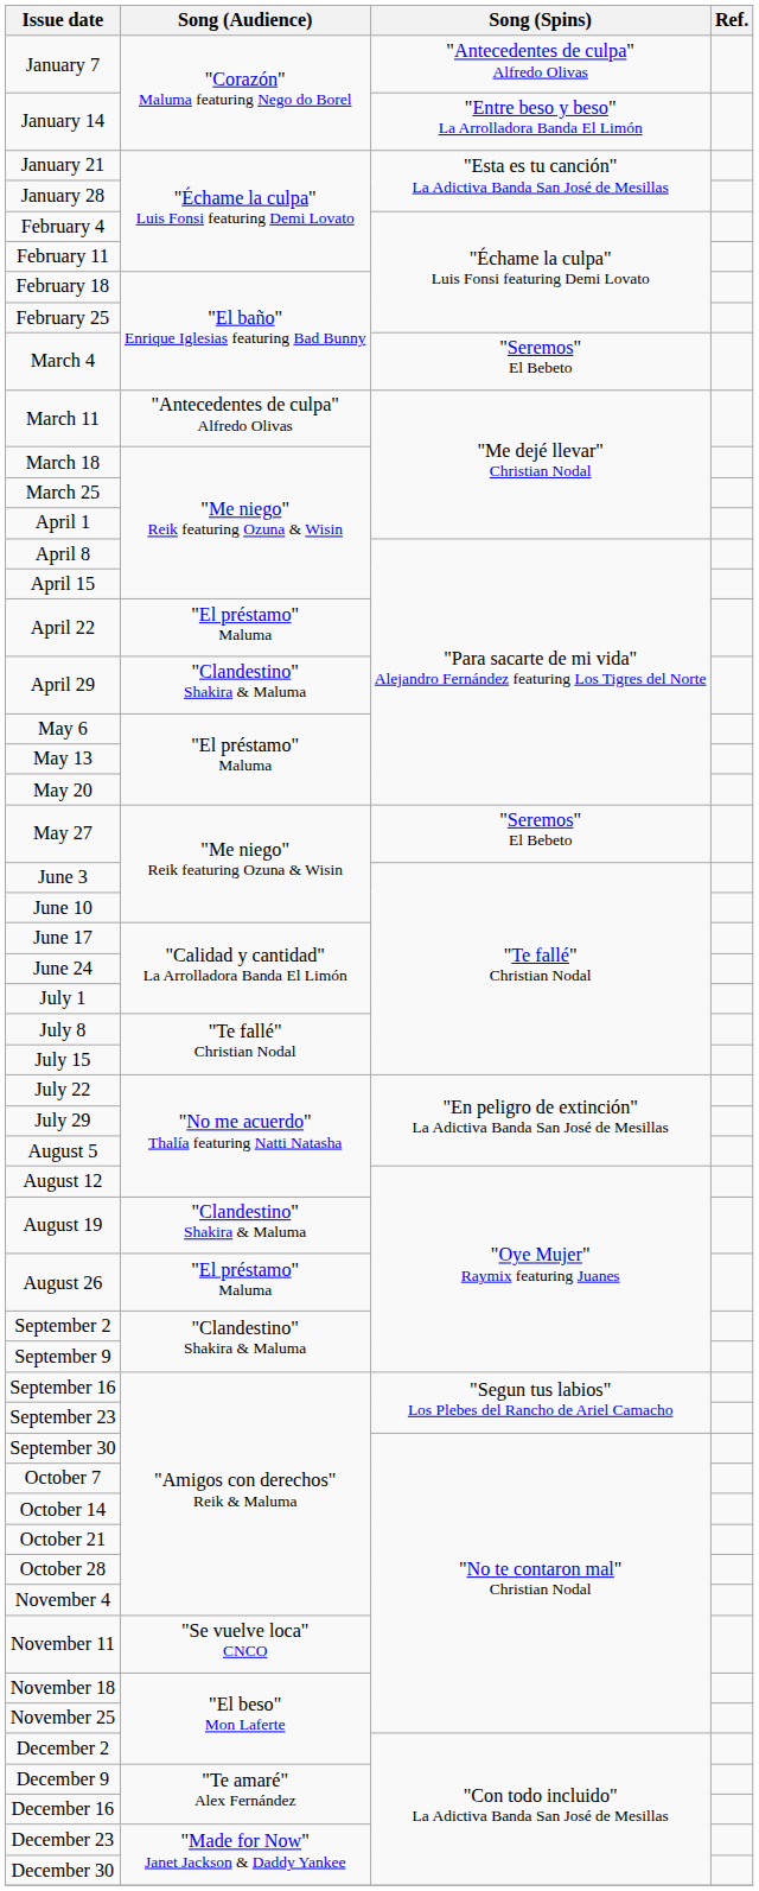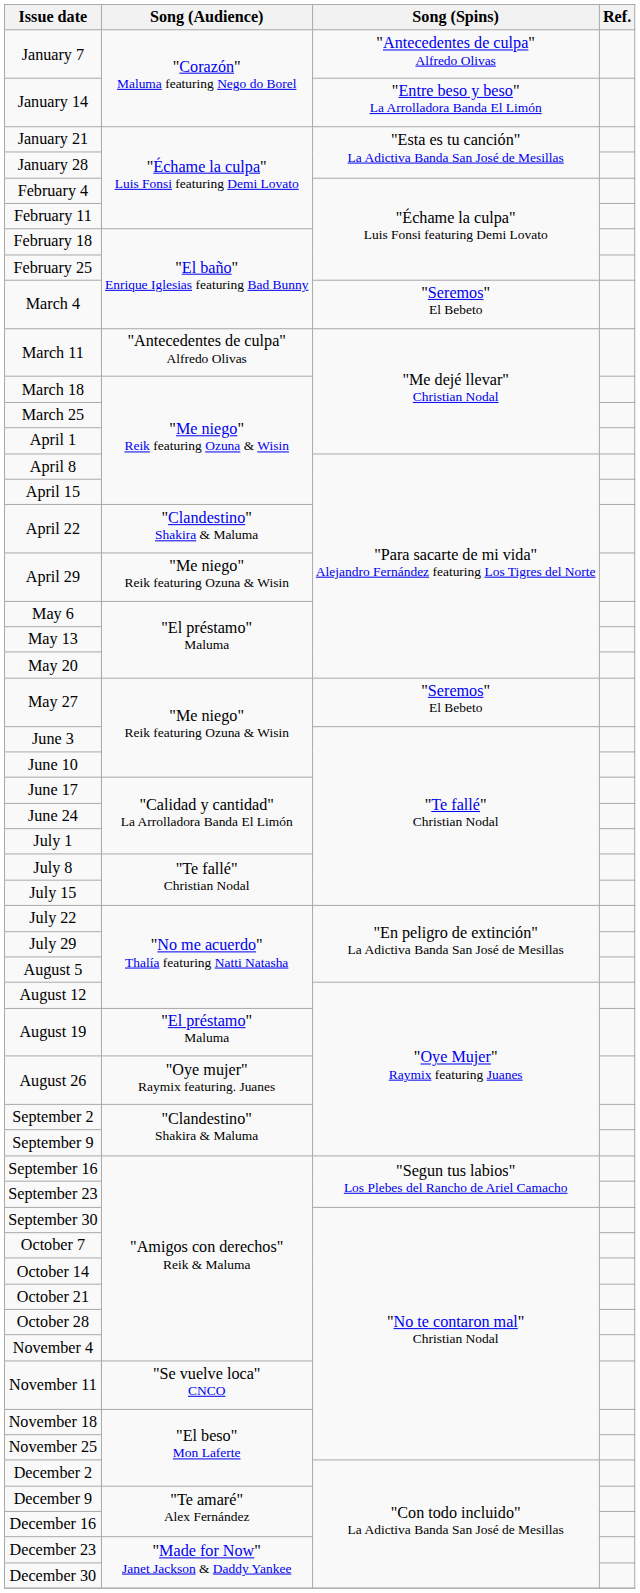 <table class="wikitable" style="text-align: center;">
 <tr>
 <th>Issue date</th>
 <th>Song (Audience)</th>
 <th>Song (Spins)</th>
 <th>Ref.</th>
 </tr>
 <tr>
 <td>January 7</td>
 <td rowspan="2">"<a href='#'>Corazón</a>"<br><sup><a href='#'>Maluma</a> featuring <a href='#'>Nego do Borel</a></sup></td>
 <td>"<a href='#'>Antecedentes de culpa</a>"<br><sup><a href='#'>Alfredo Olivas</a></sup></td>
 <td></td>
 </tr>
 <tr>
 <td>January 14</td>
 <td>"<a href='#'>Entre beso y beso</a>"<br><sup><a href='#'>La Arrolladora Banda El Limón</a></sup></td>
 <td></td>
 </tr>
 <tr>
 <td>January 21</td>
 <td rowspan="4">"<a href='#'>Échame la culpa</a>"<br><sup><a href='#'>Luis Fonsi</a> featuring <a href='#'>Demi Lovato</a></sup></td>
 <td rowspan="2">"Esta es tu canción"<br><sup><a href='#'>La Adictiva Banda San José de Mesillas</a></sup></td>
 <td></td>
 </tr>
 <tr>
 <td>January 28</td>
 <td></td>
 </tr>
 <tr>
 <td>February 4</td>
 <td rowspan="4">"Échame la culpa"<br><sup>Luis Fonsi featuring Demi Lovato</sup></td>
 <td></td>
 </tr>
 <tr>
 <td>February 11</td>
 <td></td>
 </tr>
 <tr>
 <td>February 18</td>
 <td rowspan="3">"<a href='#'>El baño</a>"<br><sup><a href='#'>Enrique Iglesias</a> featuring <a href='#'>Bad Bunny</a></sup></td>
 <td></td>
 </tr>
 <tr>
 <td>February 25</td>
 <td></td>
 </tr>
 <tr>
 <td>March 4</td>
 <td>"<a href='#'>Seremos</a>"<br><sup>El Bebeto</sup></td>
 <td></td>
 </tr>
 <tr>
 <td>March 11</td>
 <td>"Antecedentes de culpa"<br><sup>Alfredo Olivas</sup></td>
 <td rowspan="4">"Me dejé llevar"<br><sup><a href='#'>Christian Nodal</a></sup></td>
 <td></td>
 </tr>
 <tr>
 <td>March 18</td>
 <td rowspan="5">"<a href='#'>Me niego</a>"<br><sup><a href='#'>Reik</a> featuring <a href='#'>Ozuna</a> & <a href='#'>Wisin</a></sup></td>
 <td></td>
 </tr>
 <tr>
 <td>March 25</td>
 <td></td>
 </tr>
 <tr>
 <td>April 1</td>
 <td></td>
 </tr>
 <tr>
 <td>April 8</td>
 <td rowspan="7">"Para sacarte de mi vida"<br><sup><a href='#'>Alejandro Fernández</a> featuring <a href='#'>Los Tigres del Norte</a></sup></td>
 <td></td>
 </tr>
 <tr>
 <td>April 15</td>
 <td></td>
 </tr>
 <tr>
 <td>April 22</td>
-<td>"<a href='#'>El préstamo</a>"<br><sup>Maluma</sup></td>
+<td>"<a href='#'>Clandestino</a>"<br><sup><a href='#'>Shakira</a> & Maluma</sup></td>
 <td></td>
 </tr>
 <tr>
 <td>April 29</td>
-<td>"<a href='#'>Clandestino</a>"<br><sup><a href='#'>Shakira</a> & Maluma</sup></td>
+<td>"Me niego"<br><sup>Reik featuring Ozuna & Wisin</sup></td>
 <td></td>
 </tr>
 <tr>
 <td>May 6</td>
 <td rowspan="3">"El préstamo"<br><sup>Maluma</sup></td>
 <td></td>
 </tr>
 <tr>
 <td>May 13</td>
 <td></td>
 </tr>
 <tr>
 <td>May 20</td>
 <td></td>
 </tr>
 <tr>
 <td>May 27</td>
 <td rowspan="3">"Me niego"<br><sup>Reik featuring Ozuna & Wisin</sup></td>
 <td>"<a href='#'>Seremos</a>"<br><sup>El Bebeto</sup></td>
 <td></td>
 </tr>
 <tr>
 <td>June 3</td>
 <td rowspan="7">"<a href='#'>Te fallé</a>"<br><sup>Christian Nodal</sup></td>
 <td></td>
 </tr>
 <tr>
 <td>June 10</td>
 <td></td>
 </tr>
 <tr>
 <td>June 17</td>
 <td rowspan="3">"Calidad y cantidad"<br><sup>La Arrolladora Banda El Limón</sup></td>
 <td></td>
 </tr>
 <tr>
 <td>June 24</td>
 <td></td>
 </tr>
 <tr>
 <td>July 1</td>
 <td></td>
 </tr>
 <tr>
 <td>July 8</td>
 <td rowspan="2">"Te fallé"<br><sup>Christian Nodal</sup></td>
 <td></td>
 </tr>
 <tr>
 <td>July 15</td>
 <td></td>
 </tr>
 <tr>
 <td>July 22</td>
 <td rowspan="4">"<a href='#'>No me acuerdo</a>"<br><sup><a href='#'>Thalía</a> featuring <a href='#'>Natti Natasha</a></sup></td>
 <td rowspan="3">"En peligro de extinción"<br><sup>La Adictiva Banda San José de Mesillas</sup></td>
 <td></td>
 </tr>
 <tr>
 <td>July 29</td>
 <td></td>
 </tr>
 <tr>
 <td>August 5</td>
 <td></td>
 </tr>
 <tr>
 <td>August 12</td>
 <td rowspan="5">"<a href='#'>Oye Mujer</a>"<br><sup><a href='#'>Raymix</a> featuring <a href='#'>Juanes</a></sup></td>
 <td></td>
 </tr>
 <tr>
 <td>August 19</td>
-<td>"<a href='#'>Clandestino</a>"<br><sup><a href='#'>Shakira</a> & Maluma</sup></td>
+<td>"<a href='#'>El préstamo</a>"<br><sup>Maluma</sup></td>
 <td></td>
 </tr>
 <tr>
 <td>August 26</td>
-<td>"<a href='#'>El préstamo</a>"<br><sup>Maluma</sup></td>
+<td>"Oye mujer"<br><sup>Raymix featuring. Juanes</sup></td>
 <td></td>
 </tr>
 <tr>
 <td>September 2</td>
 <td rowspan="2">"Clandestino"<br><sup>Shakira & Maluma</sup></td>
 <td></td>
 </tr>
 <tr>
 <td>September 9</td>
 <td></td>
 </tr>
 <tr>
 <td>September 16</td>
 <td rowspan="8">"Amigos con derechos"<br><sup>Reik & Maluma</sup></td>
 <td rowspan="2">"Segun tus labios"<br><sup><a href='#'>Los Plebes del Rancho de Ariel Camacho</a></sup></td>
 <td></td>
 </tr>
 <tr>
 <td>September 23</td>
 <td></td>
 </tr>
 <tr>
 <td>September 30</td>
 <td rowspan="9">"<a href='#'>No te contaron mal</a>"<br><sup>Christian Nodal</sup></td>
 <td></td>
 </tr>
 <tr>
 <td>October 7</td>
 <td></td>
 </tr>
 <tr>
 <td>October 14</td>
 <td></td>
 </tr>
 <tr>
 <td>October 21</td>
 <td></td>
 </tr>
 <tr>
 <td>October 28</td>
 <td></td>
 </tr>
 <tr>
 <td>November 4</td>
 <td></td>
 </tr>
 <tr>
 <td>November 11</td>
 <td>"Se vuelve loca"<br><sup><a href='#'>CNCO</a></sup></td>
 <td></td>
 </tr>
 <tr>
 <td>November 18</td>
 <td rowspan="3">"El beso"<br><sup><a href='#'>Mon Laferte</a></sup></td>
 <td></td>
 </tr>
 <tr>
 <td>November 25</td>
 <td></td>
 </tr>
 <tr>
 <td>December 2</td>
 <td rowspan="5">"Con todo incluido"<br><sup>La Adictiva Banda San José de Mesillas</sup></td>
 <td></td>
 </tr>
 <tr>
 <td>December 9</td>
 <td rowspan="2">"Te amaré"<br><sup>Alex Fernández</sup></td>
 <td></td>
 </tr>
 <tr>
 <td>December 16</td>
 <td></td>
 </tr>
 <tr>
 <td>December 23</td>
 <td rowspan="2">"<a href='#'>Made for Now</a>"<br><sup><a href='#'>Janet Jackson</a> & <a href='#'>Daddy Yankee</a></sup></td>
 <td></td>
 </tr>
 <tr>
 <td>December 30</td>
 <td></td>
 </tr>
 <tr>
 </tr>
 </table>
